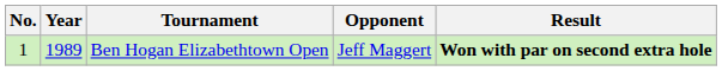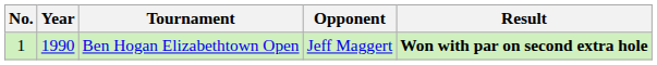 <table class="wikitable" style="font-size:95%;">
 <tr>
 <th>No.</th>
 <th>Year</th>
 <th>Tournament</th>
 <th>Opponent</th>
 <th>Result</th>
 </tr>
 <tr style="background:#D0F0C0;">
 <td align=center>1</td>
-<td><a href='#'>1989</a></td>
+<td><a href='#'>1990</a></td>
 <td><a href='#'>Ben Hogan Elizabethtown Open</a></td>
 <td> <a href='#'>Jeff Maggert</a></td>
 <td><strong>Won with par on second extra hole</strong></td>
 </tr>
 </table>
